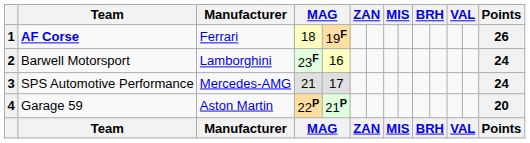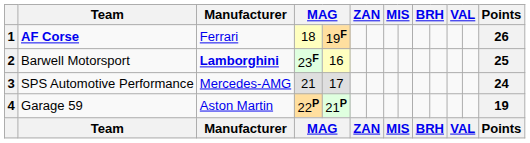 <table class="wikitable" style="font-size:85%; text-align:center;">
 <tr>
 <th></th>
 <th>Team</th>
 <th>Manufacturer</th>
 <th colspan=2><a href='#'>MAG</a><br></th>
 <th colspan=2><a href='#'>ZAN</a><br></th>
 <th colspan=2><a href='#'>MIS</a><br></th>
 <th colspan=2><a href='#'>BRH</a><br></th>
 <th colspan=2><a href='#'>VAL</a><br></th>
 <th>Points</th>
 </tr>
 <tr>
 <th>1</th>
 <td align=left><strong> <a href='#'>AF Corse</a></strong></td>
 <td align=left><a href='#'>Ferrari</a></td>
 <td style="background:#ffffbf;">18</td>
 <td style="background:#ffdf9f;">19<sup><strong>F</strong></sup></td>
 <td></td>
 <td></td>
 <td></td>
 <td></td>
 <td></td>
 <td></td>
 <td></td>
 <td></td>
 <th>26</th>
 </tr>
 <tr>
 <th>2</th>
 <td align=left> Barwell Motorsport</td>
-<td align=left><a href='#'>Lamborghini</a></td>
+<td align=left><strong><a href='#'>Lamborghini</a></strong></td>
 <td style="background:#dfffdf;">23<sup><strong>F</strong></sup></td>
 <td style="background:#ffffbf;">16</td>
 <td></td>
 <td></td>
 <td></td>
 <td></td>
 <td></td>
 <td></td>
 <td></td>
 <td></td>
-<th>24</th>
+<th>25</th>
 </tr>
 <tr>
 <th>3</th>
 <td align=left> SPS Automotive Performance</td>
 <td align=left><a href='#'>Mercedes-AMG</a></td>
 <td style="background:#dfdfdf;">21</td>
 <td style="background:#dfdfdf;">17</td>
 <td></td>
 <td></td>
 <td></td>
 <td></td>
 <td></td>
 <td></td>
 <td></td>
 <td></td>
 <th>24</th>
 </tr>
 <tr>
 <th>4</th>
 <td align=left> Garage 59</td>
 <td align=left><a href='#'>Aston Martin</a></td>
 <td style="background:#ffdf9f;">22<sup><strong>P</strong></sup></td>
 <td style="background:#dfffdf;">21<sup><strong>P</strong></sup></td>
 <td></td>
 <td></td>
 <td></td>
 <td></td>
 <td></td>
 <td></td>
 <td></td>
 <td></td>
-<th>20</th>
+<th>19</th>
 </tr>
 <tr>
 <th></th>
 <th>Team</th>
 <th>Manufacturer</th>
 <th colspan=2><a href='#'>MAG</a><br></th>
 <th colspan=2><a href='#'>ZAN</a><br></th>
 <th colspan=2><a href='#'>MIS</a><br></th>
 <th colspan=2><a href='#'>BRH</a><br></th>
 <th colspan=2><a href='#'>VAL</a><br></th>
 <th>Points</th>
 </tr>
 </table>
